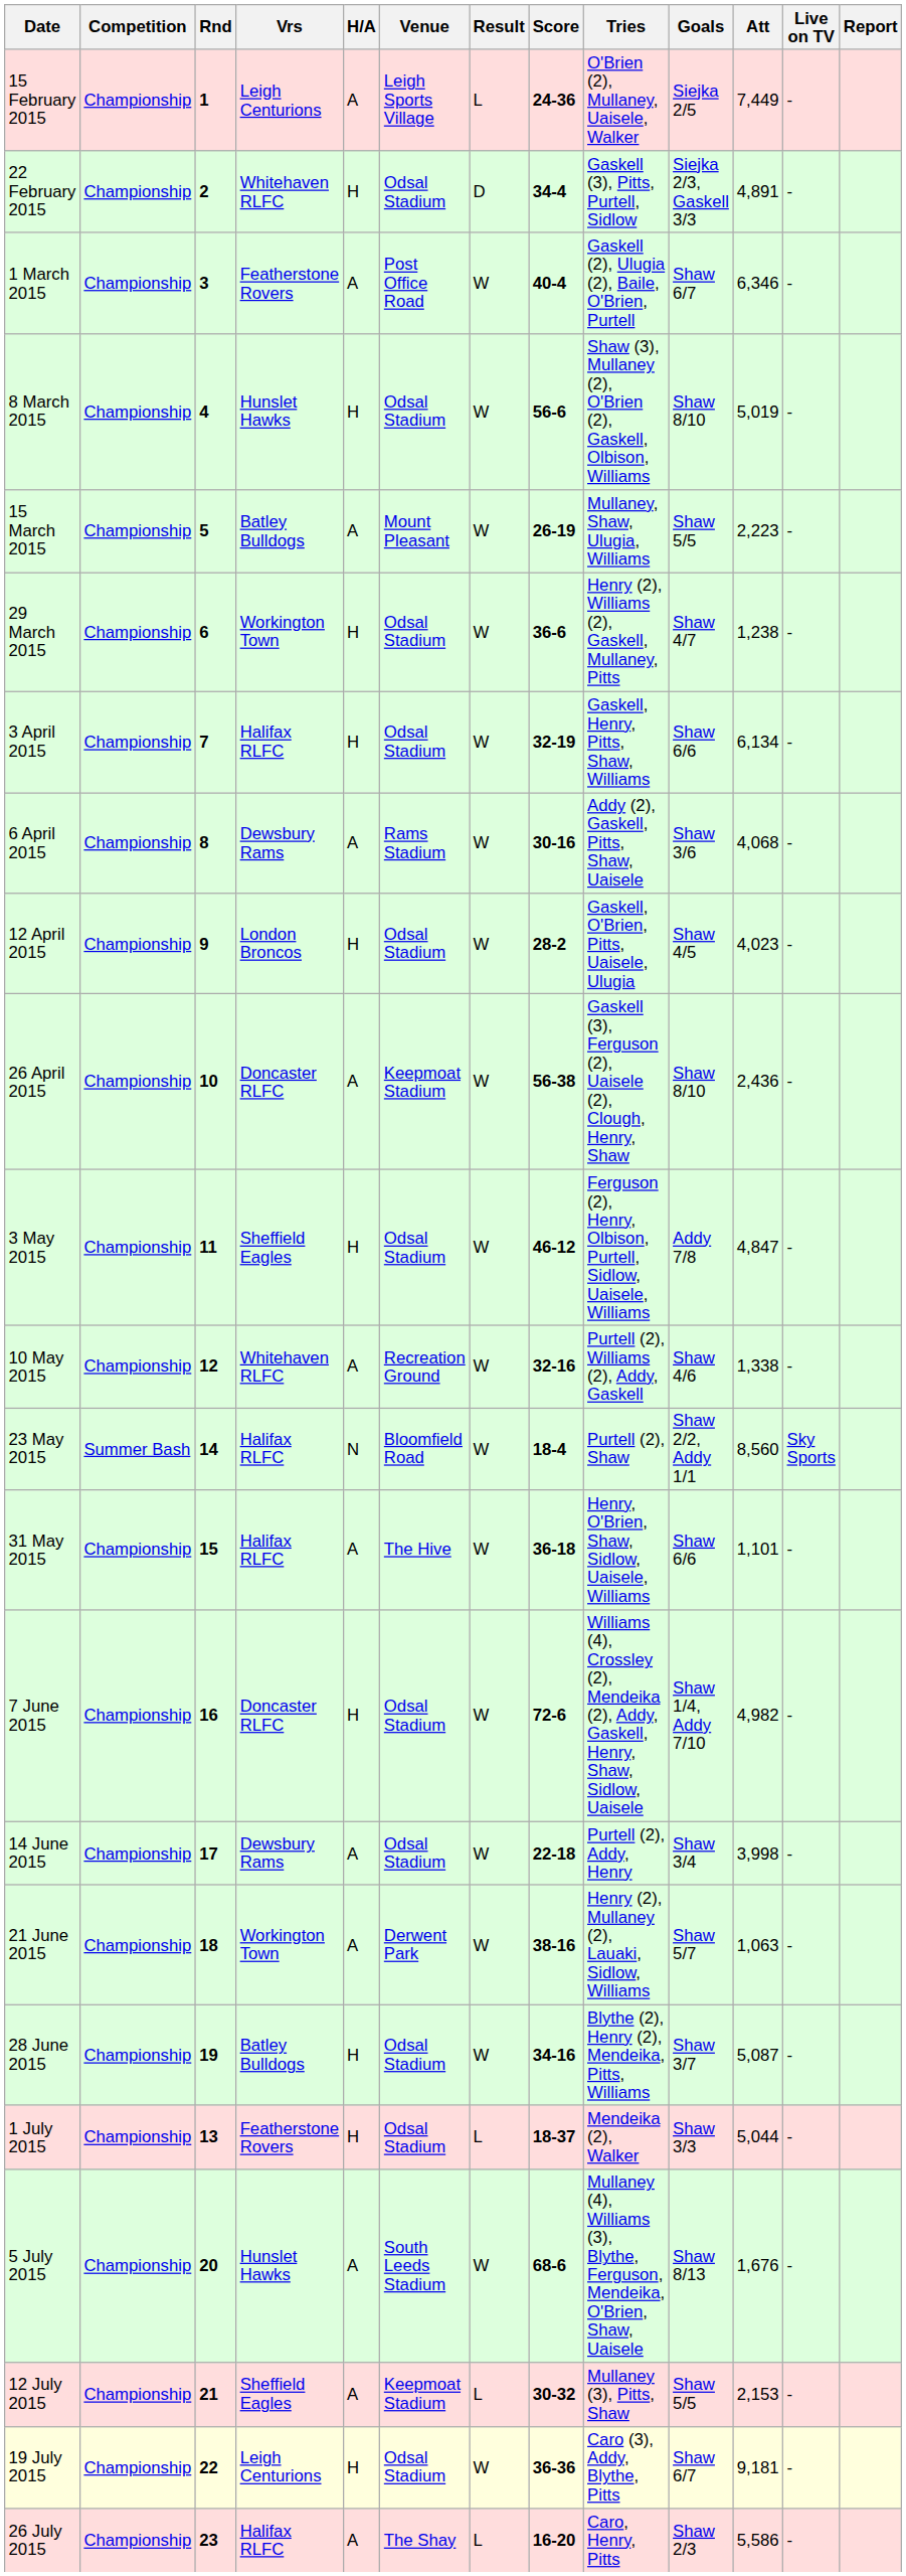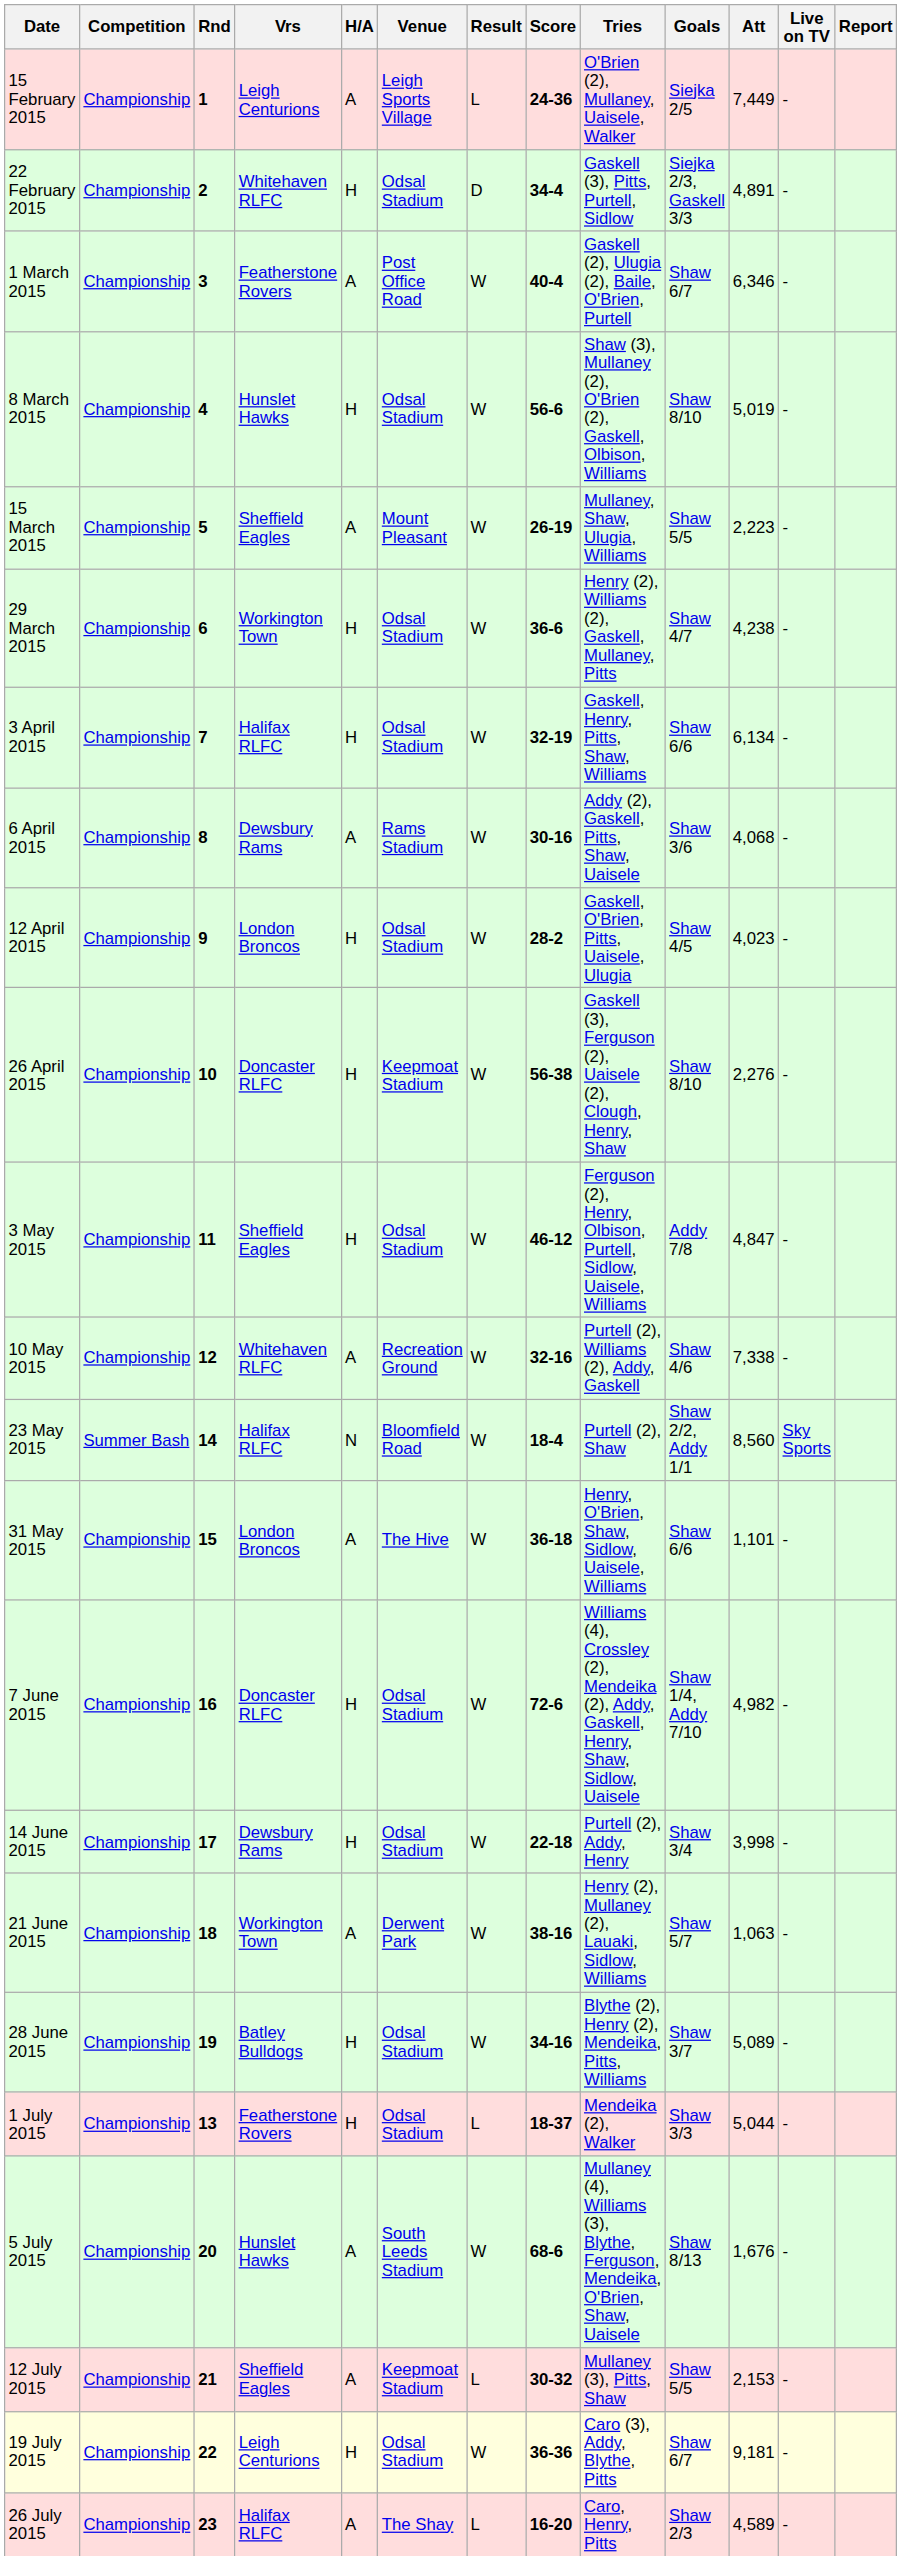 <table class="wikitable" style="font-size:85%;" width="100%">
 <tr>
 <th>Date</th>
 <th>Competition</th>
 <th>Rnd</th>
 <th>Vrs</th>
 <th>H/A</th>
 <th>Venue</th>
 <th>Result</th>
 <th>Score</th>
 <th>Tries</th>
 <th>Goals</th>
 <th>Att</th>
 <th>Live on TV</th>
 <th>Report</th>
 </tr>
 <tr style="background:#ffdddd;" width=20|>
 <td>15 February 2015</td>
 <td><a href='#'>Championship</a></td>
 <td><strong>1</strong></td>
 <td><a href='#'>Leigh Centurions</a></td>
 <td>A</td>
 <td><a href='#'>Leigh Sports Village</a></td>
 <td>L</td>
 <td><strong>24-36</strong></td>
 <td><a href='#'>O'Brien</a> (2), <a href='#'>Mullaney</a>, <a href='#'>Uaisele</a>, <a href='#'>Walker</a></td>
 <td><a href='#'>Siejka</a> 2/5</td>
 <td>7,449</td>
 <td>-</td>
 <td></td>
 </tr>
 <tr style="background:#ddffdd;" width=20|>
 <td>22 February 2015</td>
 <td><a href='#'>Championship</a></td>
 <td><strong>2</strong></td>
 <td><a href='#'>Whitehaven RLFC</a></td>
 <td>H</td>
 <td><a href='#'>Odsal Stadium</a></td>
 <td>D</td>
 <td><strong>34-4</strong></td>
 <td><a href='#'>Gaskell</a> (3), <a href='#'>Pitts</a>, <a href='#'>Purtell</a>, <a href='#'>Sidlow</a></td>
 <td><a href='#'>Siejka</a> 2/3, <a href='#'>Gaskell</a> 3/3</td>
 <td>4,891</td>
 <td>-</td>
 <td></td>
 </tr>
 <tr style="background:#ddffdd;" width=20|>
 <td>1 March 2015</td>
 <td><a href='#'>Championship</a></td>
 <td><strong>3</strong></td>
 <td><a href='#'>Featherstone Rovers</a></td>
 <td>A</td>
 <td><a href='#'>Post Office Road</a></td>
 <td>W</td>
 <td><strong>40-4</strong></td>
 <td><a href='#'>Gaskell</a> (2), <a href='#'>Ulugia</a> (2), <a href='#'>Baile</a>, <a href='#'>O'Brien</a>, <a href='#'>Purtell</a></td>
 <td><a href='#'>Shaw</a> 6/7</td>
 <td>6,346</td>
 <td>-</td>
 <td></td>
 </tr>
 <tr style="background:#ddffdd;" width=20|>
 <td>8 March 2015</td>
 <td><a href='#'>Championship</a></td>
 <td><strong>4</strong></td>
 <td><a href='#'>Hunslet Hawks</a></td>
 <td>H</td>
 <td><a href='#'>Odsal Stadium</a></td>
 <td>W</td>
 <td><strong>56-6</strong></td>
 <td><a href='#'>Shaw</a> (3), <a href='#'>Mullaney</a> (2), <a href='#'>O'Brien</a> (2), <a href='#'>Gaskell</a>, <a href='#'>Olbison</a>, <a href='#'>Williams</a></td>
 <td><a href='#'>Shaw</a> 8/10</td>
 <td>5,019</td>
 <td>-</td>
 <td></td>
 </tr>
 <tr style="background:#ddffdd;" width=20|>
 <td>15 March 2015</td>
 <td><a href='#'>Championship</a></td>
 <td><strong>5</strong></td>
-<td><a href='#'>Batley Bulldogs</a></td>
+<td><a href='#'>Sheffield Eagles</a></td>
 <td>A</td>
 <td><a href='#'>Mount Pleasant</a></td>
 <td>W</td>
 <td><strong>26-19</strong></td>
 <td><a href='#'>Mullaney</a>, <a href='#'>Shaw</a>, <a href='#'>Ulugia</a>, <a href='#'>Williams</a></td>
 <td><a href='#'>Shaw</a> 5/5</td>
 <td>2,223</td>
 <td>-</td>
 <td></td>
 </tr>
 <tr style="background:#ddffdd;" width=20|>
 <td>29 March 2015</td>
 <td><a href='#'>Championship</a></td>
 <td><strong>6</strong></td>
 <td><a href='#'>Workington Town</a></td>
 <td>H</td>
 <td><a href='#'>Odsal Stadium</a></td>
 <td>W</td>
 <td><strong>36-6</strong></td>
 <td><a href='#'>Henry</a> (2), <a href='#'>Williams</a> (2), <a href='#'>Gaskell</a>, <a href='#'>Mullaney</a>, <a href='#'>Pitts</a></td>
 <td><a href='#'>Shaw</a> 4/7</td>
-<td>1,238</td>
+<td>4,238</td>
 <td>-</td>
 <td></td>
 </tr>
 <tr style="background:#ddffdd;" width=20|>
 <td>3 April 2015</td>
 <td><a href='#'>Championship</a></td>
 <td><strong>7</strong></td>
 <td><a href='#'>Halifax RLFC</a></td>
 <td>H</td>
 <td><a href='#'>Odsal Stadium</a></td>
 <td>W</td>
 <td><strong>32-19</strong></td>
 <td><a href='#'>Gaskell</a>, <a href='#'>Henry</a>, <a href='#'>Pitts</a>, <a href='#'>Shaw</a>, <a href='#'>Williams</a></td>
 <td><a href='#'>Shaw</a> 6/6</td>
 <td>6,134</td>
 <td>-</td>
 <td></td>
 </tr>
 <tr style="background:#ddffdd;" width=20|>
 <td>6 April 2015</td>
 <td><a href='#'>Championship</a></td>
 <td><strong>8</strong></td>
 <td><a href='#'>Dewsbury Rams</a></td>
 <td>A</td>
 <td><a href='#'>Rams Stadium</a></td>
 <td>W</td>
 <td><strong>30-16</strong></td>
 <td><a href='#'>Addy</a> (2), <a href='#'>Gaskell</a>, <a href='#'>Pitts</a>, <a href='#'>Shaw</a>, <a href='#'>Uaisele</a></td>
 <td><a href='#'>Shaw</a> 3/6</td>
 <td>4,068</td>
 <td>-</td>
 <td></td>
 </tr>
 <tr style="background:#ddffdd;" width=20|>
 <td>12 April 2015</td>
 <td><a href='#'>Championship</a></td>
 <td><strong>9</strong></td>
 <td><a href='#'>London Broncos</a></td>
 <td>H</td>
 <td><a href='#'>Odsal Stadium</a></td>
 <td>W</td>
 <td><strong>28-2</strong></td>
 <td><a href='#'>Gaskell</a>, <a href='#'>O'Brien</a>, <a href='#'>Pitts</a>, <a href='#'>Uaisele</a>, <a href='#'>Ulugia</a></td>
 <td><a href='#'>Shaw</a> 4/5</td>
 <td>4,023</td>
 <td>-</td>
 <td></td>
 </tr>
 <tr style="background:#ddffdd;" width=20|>
 <td>26 April 2015</td>
 <td><a href='#'>Championship</a></td>
 <td><strong>10</strong></td>
 <td><a href='#'>Doncaster RLFC</a></td>
-<td>A</td>
+<td>H</td>
 <td><a href='#'>Keepmoat Stadium</a></td>
 <td>W</td>
 <td><strong>56-38</strong></td>
 <td><a href='#'>Gaskell</a> (3), <a href='#'>Ferguson</a> (2), <a href='#'>Uaisele</a> (2), <a href='#'>Clough</a>, <a href='#'>Henry</a>, <a href='#'>Shaw</a></td>
 <td><a href='#'>Shaw</a> 8/10</td>
-<td>2,436</td>
+<td>2,276</td>
 <td>-</td>
 <td></td>
 </tr>
 <tr style="background:#ddffdd;" width=20|>
 <td>3 May 2015</td>
 <td><a href='#'>Championship</a></td>
 <td><strong>11</strong></td>
 <td><a href='#'>Sheffield Eagles</a></td>
 <td>H</td>
 <td><a href='#'>Odsal Stadium</a></td>
 <td>W</td>
 <td><strong>46-12</strong></td>
 <td><a href='#'>Ferguson</a> (2), <a href='#'>Henry</a>, <a href='#'>Olbison</a>, <a href='#'>Purtell</a>, <a href='#'>Sidlow</a>, <a href='#'>Uaisele</a>, <a href='#'>Williams</a></td>
 <td><a href='#'>Addy</a> 7/8</td>
 <td>4,847</td>
 <td>-</td>
 <td></td>
 </tr>
 <tr style="background:#ddffdd;" width=20|>
 <td>10 May 2015</td>
 <td><a href='#'>Championship</a></td>
 <td><strong>12</strong></td>
 <td><a href='#'>Whitehaven RLFC</a></td>
 <td>A</td>
 <td><a href='#'>Recreation Ground</a></td>
 <td>W</td>
 <td><strong>32-16</strong></td>
 <td><a href='#'>Purtell</a> (2), <a href='#'>Williams</a> (2), <a href='#'>Addy</a>, <a href='#'>Gaskell</a></td>
 <td><a href='#'>Shaw</a> 4/6</td>
-<td>1,338</td>
+<td>7,338</td>
 <td>-</td>
 <td></td>
 </tr>
 <tr style="background:#ddffdd;" width=20|>
 <td>23 May 2015</td>
 <td><a href='#'>Summer Bash</a></td>
 <td><strong>14</strong></td>
 <td><a href='#'>Halifax RLFC</a></td>
 <td>N</td>
 <td><a href='#'>Bloomfield Road</a></td>
 <td>W</td>
 <td><strong>18-4</strong></td>
 <td><a href='#'>Purtell</a> (2), <a href='#'>Shaw</a></td>
 <td><a href='#'>Shaw</a> 2/2, <a href='#'>Addy</a> 1/1</td>
 <td>8,560</td>
 <td><a href='#'>Sky Sports</a></td>
 <td></td>
 </tr>
 <tr style="background:#ddffdd;" width=20|>
 <td>31 May 2015</td>
 <td><a href='#'>Championship</a></td>
 <td><strong>15</strong></td>
-<td><a href='#'>Halifax RLFC</a></td>
+<td><a href='#'>London Broncos</a></td>
 <td>A</td>
 <td><a href='#'>The Hive</a></td>
 <td>W</td>
 <td><strong>36-18</strong></td>
 <td><a href='#'>Henry</a>, <a href='#'>O'Brien</a>, <a href='#'>Shaw</a>, <a href='#'>Sidlow</a>, <a href='#'>Uaisele</a>, <a href='#'>Williams</a></td>
 <td><a href='#'>Shaw</a> 6/6</td>
 <td>1,101</td>
 <td>-</td>
 <td></td>
 </tr>
 <tr style="background:#ddffdd;" width=20|>
 <td>7 June 2015</td>
 <td><a href='#'>Championship</a></td>
 <td><strong>16</strong></td>
 <td><a href='#'>Doncaster RLFC</a></td>
 <td>H</td>
 <td><a href='#'>Odsal Stadium</a></td>
 <td>W</td>
 <td><strong>72-6</strong></td>
 <td><a href='#'>Williams</a> (4), <a href='#'>Crossley</a> (2), <a href='#'>Mendeika</a> (2), <a href='#'>Addy</a>, <a href='#'>Gaskell</a>, <a href='#'>Henry</a>, <a href='#'>Shaw</a>, <a href='#'>Sidlow</a>, <a href='#'>Uaisele</a></td>
 <td><a href='#'>Shaw</a> 1/4, <a href='#'>Addy</a> 7/10</td>
 <td>4,982</td>
 <td>-</td>
 <td></td>
 </tr>
 <tr style="background:#ddffdd;" width=20|>
 <td>14 June 2015</td>
 <td><a href='#'>Championship</a></td>
 <td><strong>17</strong></td>
 <td><a href='#'>Dewsbury Rams</a></td>
-<td>A</td>
+<td>H</td>
 <td><a href='#'>Odsal Stadium</a></td>
 <td>W</td>
 <td><strong>22-18</strong></td>
 <td><a href='#'>Purtell</a> (2), <a href='#'>Addy</a>, <a href='#'>Henry</a></td>
 <td><a href='#'>Shaw</a> 3/4</td>
 <td>3,998</td>
 <td>-</td>
 <td></td>
 </tr>
 <tr style="background:#ddffdd;" width=20|>
 <td>21 June 2015</td>
 <td><a href='#'>Championship</a></td>
 <td><strong>18</strong></td>
 <td><a href='#'>Workington Town</a></td>
 <td>A</td>
 <td><a href='#'>Derwent Park</a></td>
 <td>W</td>
 <td><strong>38-16</strong></td>
 <td><a href='#'>Henry</a> (2), <a href='#'>Mullaney</a> (2), <a href='#'>Lauaki</a>, <a href='#'>Sidlow</a>, <a href='#'>Williams</a></td>
 <td><a href='#'>Shaw</a> 5/7</td>
 <td>1,063</td>
 <td>-</td>
 <td></td>
 </tr>
 <tr style="background:#ddffdd;" width=20|>
 <td>28 June 2015</td>
 <td><a href='#'>Championship</a></td>
 <td><strong>19</strong></td>
 <td><a href='#'>Batley Bulldogs</a></td>
 <td>H</td>
 <td><a href='#'>Odsal Stadium</a></td>
 <td>W</td>
 <td><strong>34-16</strong></td>
 <td><a href='#'>Blythe</a> (2), <a href='#'>Henry</a> (2), <a href='#'>Mendeika</a>, <a href='#'>Pitts</a>, <a href='#'>Williams</a></td>
 <td><a href='#'>Shaw</a> 3/7</td>
-<td>5,087</td>
+<td>5,089</td>
 <td>-</td>
 <td></td>
 </tr>
 <tr style="background:#ffdddd;" width=20|>
 <td>1 July 2015</td>
 <td><a href='#'>Championship</a></td>
 <td><strong>13</strong></td>
 <td><a href='#'>Featherstone Rovers</a></td>
 <td>H</td>
 <td><a href='#'>Odsal Stadium</a></td>
 <td>L</td>
 <td><strong>18-37</strong></td>
 <td><a href='#'>Mendeika</a> (2), <a href='#'>Walker</a></td>
 <td><a href='#'>Shaw</a> 3/3</td>
 <td>5,044</td>
 <td>-</td>
 <td></td>
 </tr>
 <tr style="background:#ddffdd;" width=20|>
 <td>5 July 2015</td>
 <td><a href='#'>Championship</a></td>
 <td><strong>20</strong></td>
 <td><a href='#'>Hunslet Hawks</a></td>
 <td>A</td>
 <td><a href='#'>South Leeds Stadium</a></td>
 <td>W</td>
 <td><strong>68-6</strong></td>
 <td><a href='#'>Mullaney</a> (4), <a href='#'>Williams</a> (3), <a href='#'>Blythe</a>, <a href='#'>Ferguson</a>, <a href='#'>Mendeika</a>, <a href='#'>O'Brien</a>, <a href='#'>Shaw</a>, <a href='#'>Uaisele</a></td>
 <td><a href='#'>Shaw</a> 8/13</td>
 <td>1,676</td>
 <td>-</td>
 <td></td>
 </tr>
 <tr style="background:#ffdddd;" width=20|>
 <td>12 July 2015</td>
 <td><a href='#'>Championship</a></td>
 <td><strong>21</strong></td>
 <td><a href='#'>Sheffield Eagles</a></td>
 <td>A</td>
 <td><a href='#'>Keepmoat Stadium</a></td>
 <td>L</td>
 <td><strong>30-32</strong></td>
 <td><a href='#'>Mullaney</a> (3), <a href='#'>Pitts</a>, <a href='#'>Shaw</a></td>
 <td><a href='#'>Shaw</a> 5/5</td>
 <td>2,153</td>
 <td>-</td>
 <td></td>
 </tr>
 <tr style="background:#ffffdd"  width=20|>
 <td>19 July 2015</td>
 <td><a href='#'>Championship</a></td>
 <td><strong>22</strong></td>
 <td><a href='#'>Leigh Centurions</a></td>
 <td>H</td>
 <td><a href='#'>Odsal Stadium</a></td>
 <td>W</td>
 <td><strong>36-36</strong></td>
 <td><a href='#'>Caro</a> (3), <a href='#'>Addy</a>, <a href='#'>Blythe</a>, <a href='#'>Pitts</a></td>
 <td><a href='#'>Shaw</a> 6/7</td>
 <td>9,181</td>
 <td>-</td>
 <td></td>
 </tr>
 <tr style="background:#ffdddd;" width=20|>
 <td>26 July 2015</td>
 <td><a href='#'>Championship</a></td>
 <td><strong>23</strong></td>
 <td><a href='#'>Halifax RLFC</a></td>
 <td>A</td>
 <td><a href='#'>The Shay</a></td>
 <td>L</td>
 <td><strong>16-20</strong></td>
 <td><a href='#'>Caro</a>, <a href='#'>Henry</a>, <a href='#'>Pitts</a></td>
 <td><a href='#'>Shaw</a> 2/3</td>
-<td>5,586</td>
+<td>4,589</td>
 <td>-</td>
 <td></td>
 </tr>
 <tr>
 </tr>
 </table>
